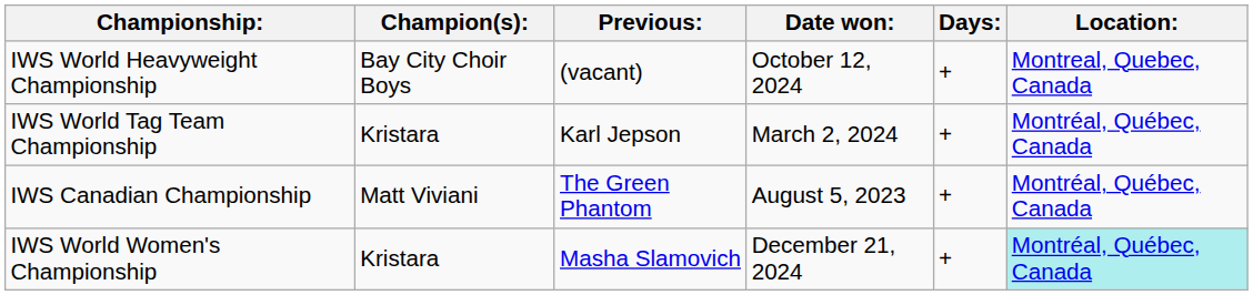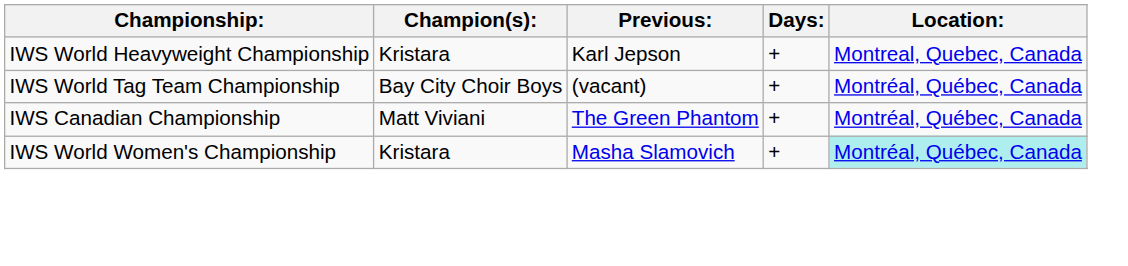 <table class="wikitable">
 <tr>
 <th>Championship:</th>
 <th>Champion(s):</th>
 <th>Previous:</th>
-<th>Date won:</th>
 <th>Days:</th>
 <th>Location:</th>
 </tr>
 <tr>
 <td>IWS World Heavyweight Championship</td>
-<td>Bay City Choir Boys<br></td>
-<td>(vacant)</td>
-<td>October 12, 2024</td>
+<td>Kristara</td>
+<td>Karl Jepson</td>
 <td>+</td>
 <td><a href='#'>Montreal, Quebec, Canada</a></td>
 </tr>
 <tr>
 <td>IWS World Tag Team Championship</td>
-<td>Kristara</td>
-<td>Karl Jepson</td>
-<td>March 2, 2024</td>
+<td>Bay City Choir Boys<br></td>
+<td>(vacant)</td>
 <td>+</td>
 <td><a href='#'>Montréal, Québec, Canada</a></td>
 </tr>
 <tr>
 <td>IWS Canadian Championship</td>
 <td>Matt Viviani</td>
 <td><a href='#'>The Green Phantom</a></td>
-<td>August 5, 2023</td>
 <td>+</td>
 <td><a href='#'>Montréal, Québec, Canada</a></td>
 </tr>
 <tr>
 <td>IWS World Women's Championship</td>
 <td>Kristara</td>
 <td><a href='#'>Masha Slamovich</a></td>
-<td>December 21, 2024</td>
 <td>+</td>
 <td style="background: paleturquoise;"><a href='#'>Montréal, Québec, Canada</a></td>
 </tr>
 </table>
